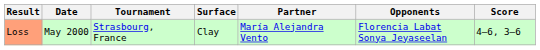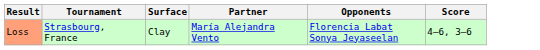 <table class="sortable wikitable">
 <tr>
 <th>Result</th>
-<th>Date</th>
 <th width=140>Tournament</th>
 <th width=50>Surface</th>
 <th width=160>Partner</th>
 <th width=160>Opponents</th>
 <th width=80>Score</th>
 </tr>
 <tr bgcolor="#CCFFCC">
 <td style="background:#ffa07a;">Loss</td>
-<td>May 2000</td>
 <td><a href='#'>Strasbourg</a>, France</td>
 <td>Clay</td>
 <td> <a href='#'>María Alejandra Vento</a></td>
 <td> <a href='#'>Florencia Labat</a> <br>  <a href='#'>Sonya Jeyaseelan</a></td>
 <td>4–6, 3–6</td>
 </tr>
 </table>
